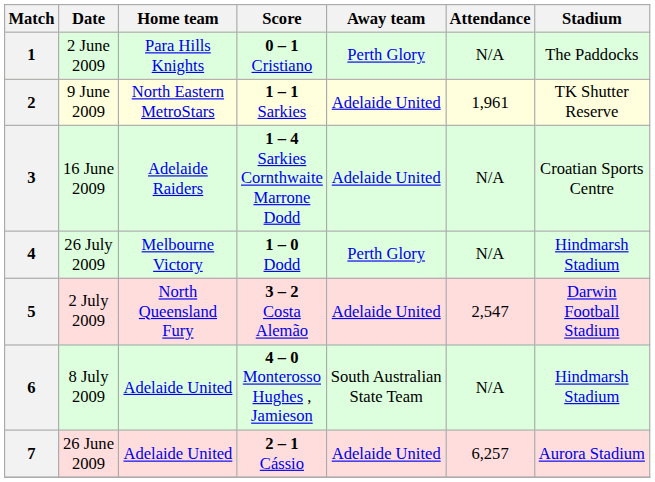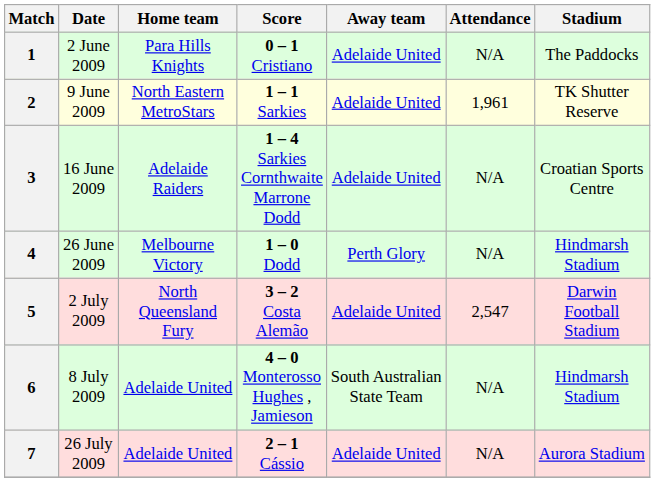 <table class="wikitable" style="font-size:90%;width:90%; text-align:center;">
 <tr>
 <th>Match</th>
 <th>Date</th>
 <th>Home team</th>
 <th>Score</th>
 <th>Away team</th>
 <th>Attendance</th>
 <th>Stadium</th>
 </tr>
 <tr bgcolor="#ddffdd">
 <th>1</th>
 <td>2 June 2009</td>
 <td><a href='#'>Para Hills Knights</a></td>
 <td><strong>0 – 1</strong><br><a href='#'>Cristiano</a> </td>
-<td><a href='#'>Perth Glory</a></td>
+<td><a href='#'>Adelaide United</a></td>
 <td>N/A</td>
 <td>The Paddocks</td>
 </tr>
 <tr bgcolor="#ffffdd">
 <th>2</th>
 <td>9 June 2009</td>
 <td><a href='#'>North Eastern MetroStars</a></td>
 <td><strong>1 – 1</strong><br><a href='#'>Sarkies</a> </td>
 <td><a href='#'>Adelaide United</a></td>
 <td>1,961</td>
 <td>TK Shutter Reserve</td>
 </tr>
 <tr bgcolor="#ddffdd">
 <th>3</th>
 <td>16 June 2009</td>
 <td><a href='#'>Adelaide Raiders</a></td>
 <td><strong>1 – 4</strong><br><a href='#'>Sarkies</a> <br><a href='#'>Cornthwaite</a> <br><a href='#'>Marrone</a> <br><a href='#'>Dodd</a> </td>
 <td><a href='#'>Adelaide United</a></td>
 <td>N/A</td>
 <td>Croatian Sports Centre</td>
 </tr>
 <tr bgcolor="#ddffdd">
 <th>4</th>
-<td>26 July 2009</td>
+<td>26 June 2009</td>
 <td><a href='#'>Melbourne Victory</a></td>
 <td><strong>1 – 0</strong><br><a href='#'>Dodd</a> </td>
 <td><a href='#'>Perth Glory</a></td>
 <td>N/A</td>
 <td><a href='#'>Hindmarsh Stadium</a></td>
 </tr>
 <tr bgcolor="#ffdddd">
 <th>5</th>
 <td>2 July 2009</td>
 <td><a href='#'>North Queensland Fury</a></td>
 <td><strong>3 – 2</strong><br><a href='#'>Costa</a> <br><a href='#'>Alemão</a> </td>
 <td><a href='#'>Adelaide United</a></td>
 <td>2,547</td>
 <td><a href='#'>Darwin Football Stadium</a></td>
 </tr>
 <tr bgcolor="#ddffdd">
 <th>6</th>
 <td>8 July 2009</td>
 <td><a href='#'>Adelaide United</a></td>
 <td><strong>4 – 0</strong><br><a href='#'>Monterosso</a>  <br><a href='#'>Hughes</a> ,  <br><a href='#'>Jamieson</a> </td>
 <td>South Australian State Team</td>
 <td>N/A</td>
 <td><a href='#'>Hindmarsh Stadium</a></td>
 </tr>
 <tr bgcolor="#ffdddd">
 <th>7</th>
-<td>26 June 2009</td>
+<td>26 July 2009</td>
 <td><a href='#'>Adelaide United</a></td>
 <td><strong>2 – 1</strong><br><a href='#'>Cássio</a> </td>
 <td><a href='#'>Adelaide United</a></td>
-<td>6,257</td>
+<td>N/A</td>
 <td><a href='#'>Aurora Stadium</a></td>
 </tr>
 <tr>
 </tr>
 </table>
